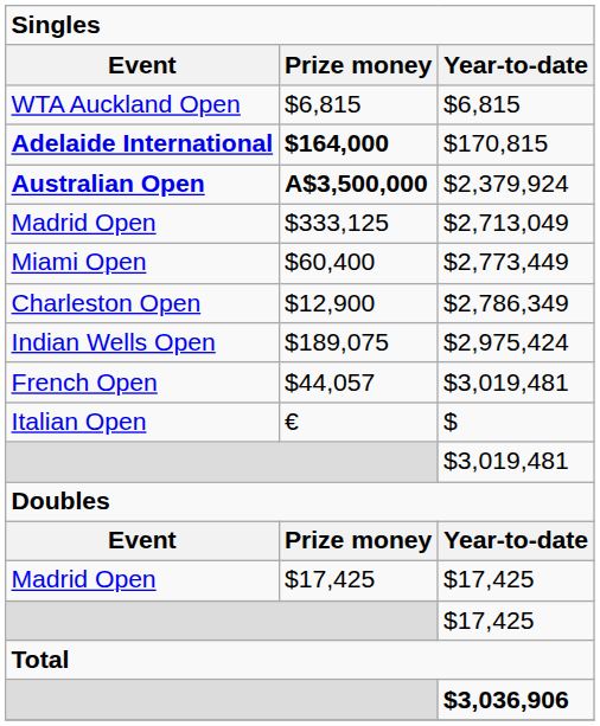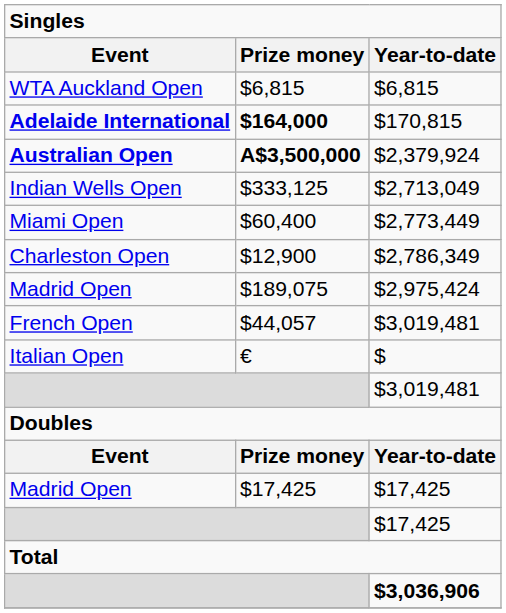 <table class="wikitable sortable">
 <tr>
 <td colspan=3><strong>Singles</strong></td>
 </tr>
 <tr>
 <th>Event</th>
 <th>Prize money</th>
 <th>Year-to-date</th>
 </tr>
 <tr>
 <td><a href='#'>WTA Auckland Open</a></td>
 <td>$6,815</td>
 <td>$6,815</td>
 </tr>
 <tr>
 <td><strong><a href='#'>Adelaide International</a></strong></td>
 <td><strong>$164,000</strong></td>
 <td>$170,815</td>
 </tr>
 <tr>
 <td><strong><a href='#'>Australian Open</a></strong></td>
 <td><strong>A$3,500,000</strong></td>
 <td>$2,379,924</td>
 </tr>
 <tr>
-<td><a href='#'>Madrid Open</a></td>
+<td><a href='#'>Indian Wells Open</a></td>
 <td>$333,125</td>
 <td>$2,713,049</td>
 </tr>
 <tr>
 <td><a href='#'>Miami Open</a></td>
 <td>$60,400</td>
 <td>$2,773,449</td>
 </tr>
 <tr>
 <td><a href='#'>Charleston Open</a></td>
 <td>$12,900</td>
 <td>$2,786,349</td>
 </tr>
 <tr>
-<td><a href='#'>Indian Wells Open</a></td>
+<td><a href='#'>Madrid Open</a></td>
 <td>$189,075</td>
 <td>$2,975,424</td>
 </tr>
 <tr>
 <td><a href='#'>French Open</a></td>
 <td>$44,057</td>
 <td>$3,019,481</td>
 </tr>
 <tr>
 <td><a href='#'>Italian Open</a></td>
 <td>€</td>
 <td>$</td>
 </tr>
 <tr class="sortbottom">
 <td colspan=2 bgcolor=#DCDCDC></td>
 <td>$3,019,481</td>
 </tr>
 <tr>
 <td colspan=3><strong>Doubles</strong></td>
 </tr>
 <tr>
 <th>Event</th>
 <th>Prize money</th>
 <th>Year-to-date</th>
 </tr>
 <tr>
 <td><a href='#'>Madrid Open</a></td>
 <td>$17,425</td>
 <td>$17,425</td>
 </tr>
 <tr class="sortbottom">
 <td colspan=2 bgcolor=#DCDCDC></td>
 <td>$17,425</td>
 </tr>
 <tr>
 <td colspan=3><strong>Total</strong> </td>
 </tr>
 <tr class="sortbottom">
 <td colspan=2 bgcolor=#DCDCDC></td>
 <td><strong>$3,036,906</strong></td>
 </tr>
 <tr>
 </tr>
 </table>
